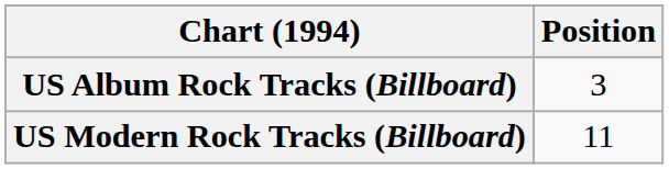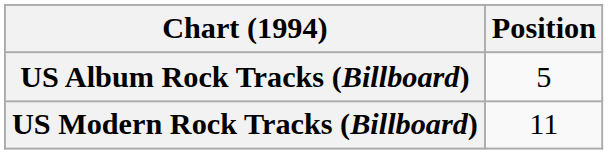 <table class="wikitable sortable plainrowheaders" style="text-align:center">
 <tr>
 <th>Chart (1994)</th>
 <th>Position</th>
 </tr>
 <tr>
 <th scope="row">US Album Rock Tracks (<em>Billboard</em>)</th>
-<td>3</td>
+<td>5</td>
 </tr>
 <tr>
 <th scope="row">US Modern Rock Tracks (<em>Billboard</em>)</th>
 <td>11</td>
 </tr>
 </table>
